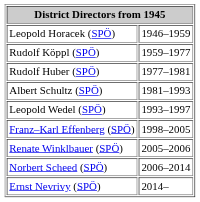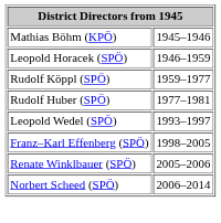 <table align="right" border="1" cellpadding="3" cellspacing="2">
 <tr --- bgcolor="#CCCCCC">
 <th colspan="2">District Directors from 1945</th>
+</tr>
+<tr --- bgcolor="#FFFFFF">
+<td>Mathias Böhm (<a href='#'>KPÖ</a>)</td>
+<td>1945–1946</td>
 </tr>
 <tr --- bgcolor="#FFFFFF">
 <td>Leopold Horacek (<a href='#'>SPÖ</a>)</td>
 <td>1946–1959</td>
 </tr>
 <tr --- bgcolor="#FFFFFF">
 <td>Rudolf Köppl (<a href='#'>SPÖ</a>)</td>
 <td>1959–1977</td>
 </tr>
 <tr --- bgcolor="#FFFFFF">
 <td>Rudolf Huber (<a href='#'>SPÖ</a>)</td>
 <td>1977–1981</td>
-</tr>
-<tr --- bgcolor="#FFFFFF">
-<td>Albert Schultz (<a href='#'>SPÖ</a>)</td>
-<td>1981–1993</td>
 </tr>
 <tr --- bgcolor="#FFFFFF">
 <td>Leopold Wedel (<a href='#'>SPÖ</a>)</td>
 <td>1993–1997</td>
 </tr>
 <tr --- bgcolor="#FFFFFF">
 <td><a href='#'>Franz–Karl Effenberg</a> (<a href='#'>SPÖ</a>)</td>
 <td>1998–2005</td>
 </tr>
 <tr --- bgcolor="#FFFFFF">
 <td><a href='#'>Renate Winklbauer</a> (<a href='#'>SPÖ</a>)</td>
 <td>2005–2006</td>
 </tr>
 <tr bgcolor="#FFFFFF">
 <td><a href='#'>Norbert Scheed</a> (<a href='#'>SPÖ</a>)</td>
 <td>2006–2014</td>
 </tr>
-<tr bgcolor="#FFFFFF">
-<td><a href='#'>Ernst Nevrivy</a> (<a href='#'>SPÖ</a>)</td>
-<td>2014–</td>
-</tr>
 </table>
